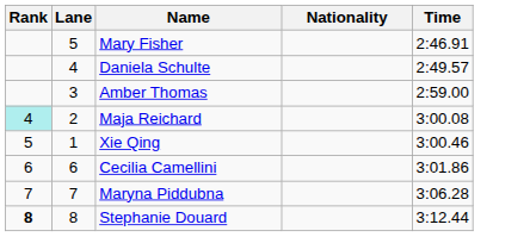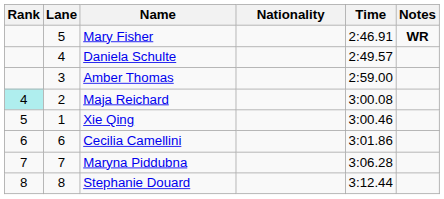 <table class="wikitable sortable" style="text-align:center">
 <tr>
 <th>Rank</th>
 <th>Lane</th>
 <th style="width:180px">Name</th>
 <th style="width:125px">Nationality</th>
 <th>Time</th>
+<th>Notes</th>
 </tr>
 <tr>
 <td></td>
 <td>5</td>
 <td style="text-align:left;"><a href='#'>Mary Fisher</a></td>
 <td style="text-align:left;"></td>
 <td>2:46.91</td>
+<td><strong>WR</strong></td>
 </tr>
 <tr>
 <td></td>
 <td>4</td>
 <td style="text-align:left;"><a href='#'>Daniela Schulte</a></td>
 <td style="text-align:left;"></td>
 <td>2:49.57</td>
+<td></td>
 </tr>
 <tr>
 <td></td>
 <td>3</td>
 <td style="text-align:left;"><a href='#'>Amber Thomas</a></td>
 <td style="text-align:left;"></td>
 <td>2:59.00</td>
+<td></td>
 </tr>
 <tr>
 <td style="background: paleturquoise;">4</td>
 <td>2</td>
 <td style="text-align:left;"><a href='#'>Maja Reichard</a></td>
 <td style="text-align:left;"></td>
 <td>3:00.08</td>
+<td></td>
 </tr>
 <tr>
 <td>5</td>
 <td>1</td>
 <td style="text-align:left;"><a href='#'>Xie Qing</a></td>
 <td style="text-align:left;"></td>
 <td>3:00.46</td>
+<td></td>
 </tr>
 <tr>
 <td>6</td>
 <td>6</td>
 <td style="text-align:left;"><a href='#'>Cecilia Camellini</a></td>
 <td style="text-align:left;"></td>
 <td>3:01.86</td>
+<td></td>
 </tr>
 <tr>
 <td>7</td>
 <td>7</td>
 <td style="text-align:left;"><a href='#'>Maryna Piddubna</a></td>
 <td style="text-align:left;"></td>
 <td>3:06.28</td>
+<td></td>
 </tr>
 <tr>
-<td><strong>8</strong></td>
+<td>8</td>
 <td>8</td>
 <td style="text-align:left;"><a href='#'>Stephanie Douard</a></td>
 <td style="text-align:left;"></td>
 <td>3:12.44</td>
+<td></td>
 </tr>
 </table>
